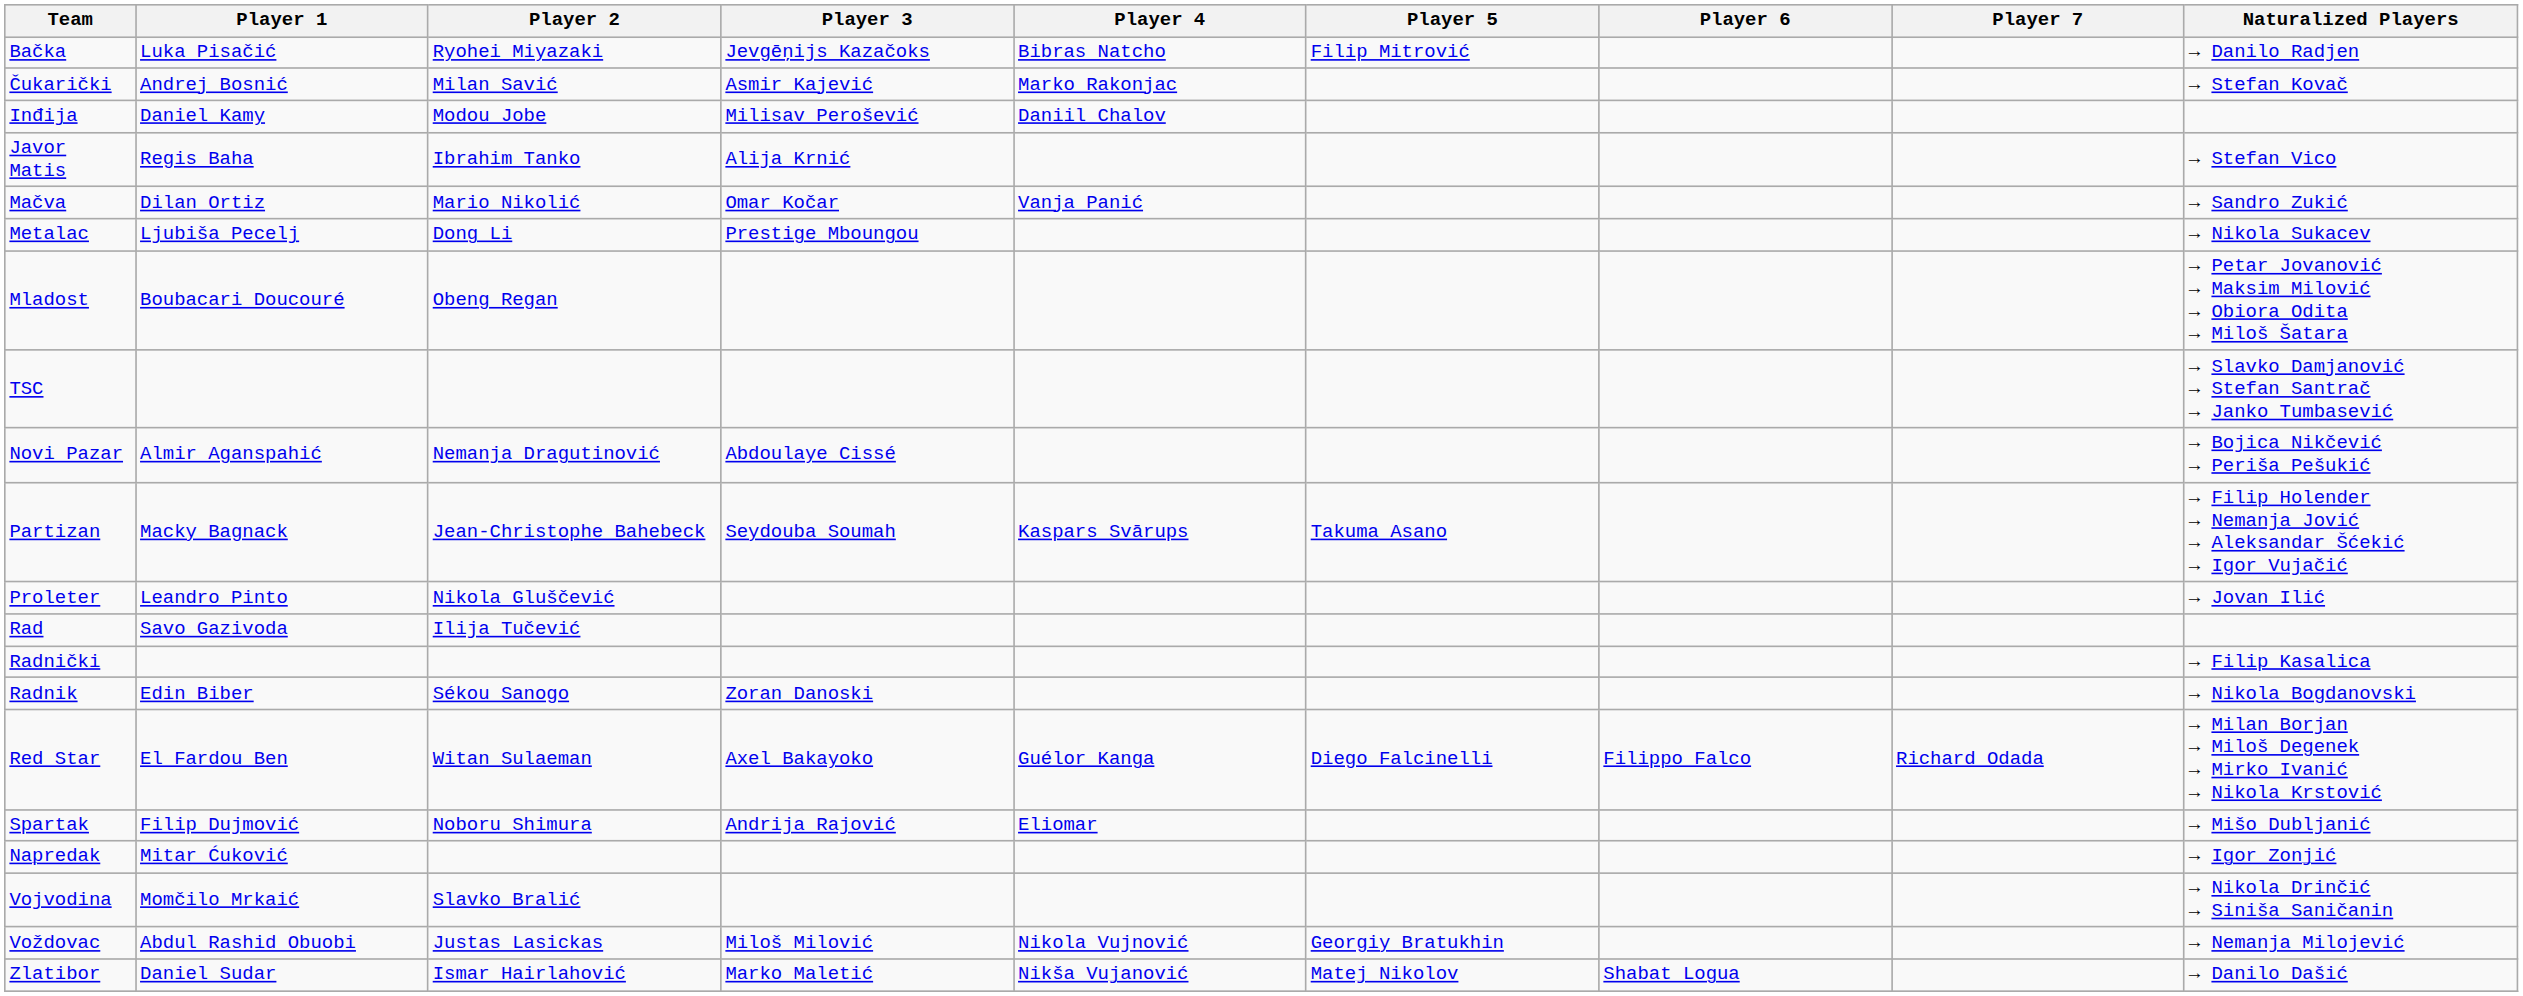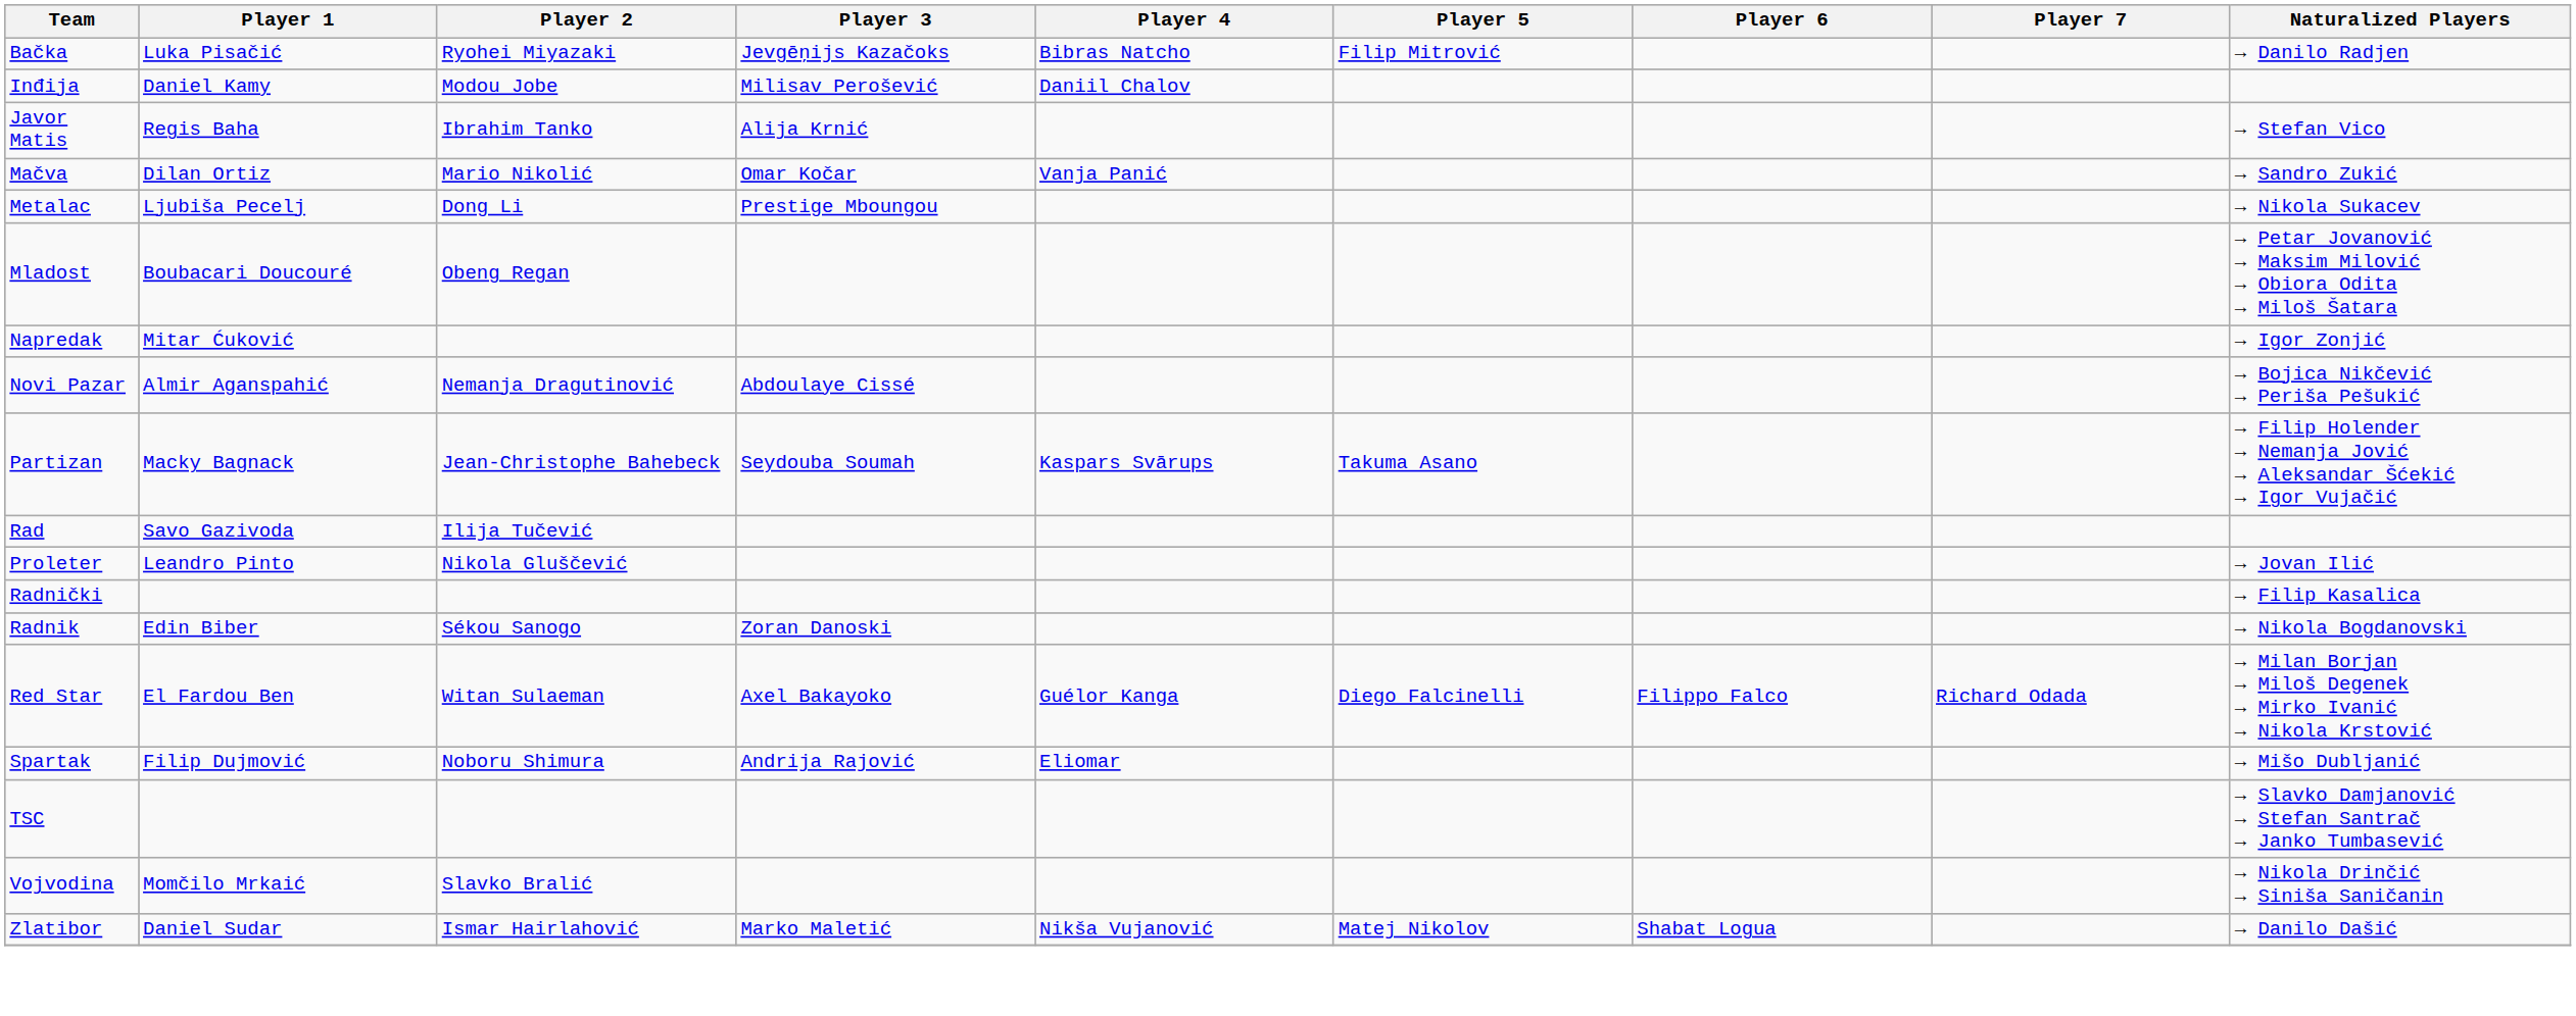 <table class="wikitable" style="font-size:90%">
 <tr>
 <th width="75">Team</th>
 <th width="175">Player 1</th>
 <th width="175">Player 2</th>
 <th width="175">Player 3</th>
 <th width="175">Player 4</th>
 <th width="175">Player 5</th>
 <th width="175">Player 6</th>
 <th width="175">Player 7</th>
 <th width="200">Naturalized Players</th>
 </tr>
 <tr>
 <td><a href='#'>Bačka</a></td>
 <td> <a href='#'>Luka Pisačić</a></td>
 <td> <a href='#'>Ryohei Miyazaki</a></td>
 <td> <a href='#'>Jevgēņijs Kazačoks</a></td>
 <td> <a href='#'>Bibras Natcho</a></td>
 <td> <a href='#'>Filip Mitrović</a></td>
 <td></td>
 <td></td>
 <td>→ <a href='#'>Danilo Radjen</a></td>
-</tr>
-<tr>
-<td><a href='#'>Čukarički</a></td>
-<td> <a href='#'>Andrej Bosnić</a></td>
-<td> <a href='#'>Milan Savić</a></td>
-<td> <a href='#'>Asmir Kajević</a></td>
-<td> <a href='#'>Marko Rakonjac</a></td>
-<td></td>
-<td></td>
-<td></td>
-<td>→ <a href='#'>Stefan Kovač</a></td>
 </tr>
 <tr>
 <td><a href='#'>Inđija</a></td>
 <td> <a href='#'>Daniel Kamy</a></td>
 <td> <a href='#'>Modou Jobe</a></td>
 <td> <a href='#'>Milisav Perošević</a></td>
 <td> <a href='#'>Daniil Chalov</a></td>
 <td></td>
 <td></td>
 <td></td>
 <td></td>
 </tr>
 <tr>
 <td><a href='#'>Javor Matis</a></td>
 <td> <a href='#'>Regis Baha</a></td>
 <td> <a href='#'>Ibrahim Tanko</a></td>
 <td> <a href='#'>Alija Krnić</a></td>
 <td></td>
 <td></td>
 <td></td>
 <td></td>
 <td>→ <a href='#'>Stefan Vico</a></td>
 </tr>
 <tr>
 <td><a href='#'>Mačva</a></td>
 <td> <a href='#'>Dilan Ortiz</a></td>
 <td> <a href='#'>Mario Nikolić</a></td>
 <td> <a href='#'>Omar Kočar</a></td>
 <td> <a href='#'>Vanja Panić</a></td>
 <td></td>
 <td></td>
 <td></td>
 <td>→ <a href='#'>Sandro Zukić</a></td>
 </tr>
 <tr>
 <td><a href='#'>Metalac</a></td>
 <td> <a href='#'>Ljubiša Pecelj</a></td>
 <td> <a href='#'>Dong Li</a></td>
 <td> <a href='#'>Prestige Mboungou</a></td>
 <td></td>
 <td></td>
 <td></td>
 <td></td>
 <td>→ <a href='#'>Nikola Sukacev</a></td>
 </tr>
 <tr>
 <td><a href='#'>Mladost</a></td>
 <td> <a href='#'>Boubacari Doucouré</a></td>
 <td> <a href='#'>Obeng Regan</a></td>
 <td></td>
 <td></td>
 <td></td>
 <td></td>
 <td></td>
 <td>→ <a href='#'>Petar Jovanović</a><br>→ <a href='#'>Maksim Milović</a><br>→ <a href='#'>Obiora Odita</a><br>→ <a href='#'>Miloš Šatara</a></td>
 </tr>
 <tr>
-<td><a href='#'>TSC</a></td>
+<td><a href='#'>Napredak</a></td>
+<td> <a href='#'>Mitar Ćuković</a></td>
 <td></td>
 <td></td>
 <td></td>
 <td></td>
 <td></td>
 <td></td>
-<td></td>
-<td>→ <a href='#'>Slavko Damjanović</a><br>→ <a href='#'>Stefan Santrač</a><br>→ <a href='#'>Janko Tumbasević</a></td>
+<td>→ <a href='#'>Igor Zonjić</a></td>
 </tr>
 <tr>
 <td><a href='#'>Novi Pazar</a></td>
 <td> <a href='#'>Almir Aganspahić</a></td>
 <td> <a href='#'>Nemanja Dragutinović</a></td>
 <td> <a href='#'>Abdoulaye Cissé</a></td>
 <td></td>
 <td></td>
 <td></td>
 <td></td>
 <td>→ <a href='#'>Bojica Nikčević</a><br>→ <a href='#'>Periša Pešukić</a></td>
 </tr>
 <tr>
 <td><a href='#'>Partizan</a></td>
 <td> <a href='#'>Macky Bagnack</a></td>
 <td> <a href='#'>Jean-Christophe Bahebeck</a></td>
 <td> <a href='#'>Seydouba Soumah</a></td>
 <td> <a href='#'>Kaspars Svārups</a></td>
 <td> <a href='#'>Takuma Asano</a></td>
 <td></td>
 <td></td>
 <td>→ <a href='#'>Filip Holender</a><br>→ <a href='#'>Nemanja Jović</a><br>→ <a href='#'>Aleksandar Šćekić</a><br>→ <a href='#'>Igor Vujačić</a></td>
 </tr>
 <tr>
+<td><a href='#'>Rad</a></td>
+<td> <a href='#'>Savo Gazivoda</a></td>
+<td> <a href='#'>Ilija Tučević</a></td>
+<td></td>
+<td></td>
+<td></td>
+<td></td>
+<td></td>
+<td></td>
+</tr>
+<tr>
 <td><a href='#'>Proleter</a></td>
 <td> <a href='#'>Leandro Pinto</a></td>
 <td> <a href='#'>Nikola Gluščević</a></td>
 <td></td>
 <td></td>
 <td></td>
 <td></td>
 <td></td>
 <td>→ <a href='#'>Jovan Ilić</a></td>
-</tr>
-<tr>
-<td><a href='#'>Rad</a></td>
-<td> <a href='#'>Savo Gazivoda</a></td>
-<td> <a href='#'>Ilija Tučević</a></td>
-<td></td>
-<td></td>
-<td></td>
-<td></td>
-<td></td>
-<td></td>
 </tr>
 <tr>
 <td><a href='#'>Radnički</a></td>
 <td></td>
 <td></td>
 <td></td>
 <td></td>
 <td></td>
 <td></td>
 <td></td>
 <td>→ <a href='#'>Filip Kasalica</a></td>
 </tr>
 <tr>
 <td><a href='#'>Radnik</a></td>
 <td> <a href='#'>Edin Biber</a></td>
 <td> <a href='#'>Sékou Sanogo</a></td>
 <td> <a href='#'>Zoran Danoski</a></td>
 <td></td>
 <td></td>
 <td></td>
 <td></td>
 <td>→ <a href='#'>Nikola Bogdanovski</a></td>
 </tr>
 <tr>
 <td><a href='#'>Red Star</a></td>
 <td> <a href='#'>El Fardou Ben</a></td>
 <td> <a href='#'>Witan Sulaeman</a></td>
 <td> <a href='#'>Axel Bakayoko</a></td>
 <td> <a href='#'>Guélor Kanga</a></td>
 <td> <a href='#'>Diego Falcinelli</a></td>
 <td> <a href='#'>Filippo Falco</a></td>
 <td> <a href='#'>Richard Odada</a></td>
 <td>→ <a href='#'>Milan Borjan</a><br>→ <a href='#'>Miloš Degenek</a><br>→ <a href='#'>Mirko Ivanić</a><br>→ <a href='#'>Nikola Krstović</a><br></td>
 </tr>
 <tr>
 <td><a href='#'>Spartak</a></td>
 <td> <a href='#'>Filip Dujmović</a></td>
 <td> <a href='#'>Noboru Shimura</a></td>
 <td> <a href='#'>Andrija Rajović</a></td>
 <td> <a href='#'>Eliomar</a></td>
 <td></td>
 <td></td>
 <td></td>
 <td>→ <a href='#'>Mišo Dubljanić</a></td>
 </tr>
 <tr>
-<td><a href='#'>Napredak</a></td>
-<td> <a href='#'>Mitar Ćuković</a></td>
+<td><a href='#'>TSC</a></td>
 <td></td>
 <td></td>
 <td></td>
 <td></td>
 <td></td>
 <td></td>
-<td>→ <a href='#'>Igor Zonjić</a></td>
+<td></td>
+<td>→ <a href='#'>Slavko Damjanović</a><br>→ <a href='#'>Stefan Santrač</a><br>→ <a href='#'>Janko Tumbasević</a></td>
 </tr>
 <tr>
 <td><a href='#'>Vojvodina</a></td>
 <td> <a href='#'>Momčilo Mrkaić</a></td>
 <td> <a href='#'>Slavko Bralić</a></td>
 <td></td>
 <td></td>
 <td></td>
 <td></td>
 <td></td>
 <td>→ <a href='#'>Nikola Drinčić</a><br>→ <a href='#'>Siniša Saničanin</a></td>
-</tr>
-<tr>
-<td><a href='#'>Voždovac</a></td>
-<td> <a href='#'>Abdul Rashid Obuobi</a></td>
-<td> <a href='#'>Justas Lasickas</a></td>
-<td> <a href='#'>Miloš Milović</a></td>
-<td> <a href='#'>Nikola Vujnović</a></td>
-<td> <a href='#'>Georgiy Bratukhin</a></td>
-<td></td>
-<td></td>
-<td>→ <a href='#'>Nemanja Milojević</a></td>
 </tr>
 <tr>
 <td><a href='#'>Zlatibor</a></td>
 <td> <a href='#'>Daniel Sudar</a></td>
 <td> <a href='#'>Ismar Hairlahović</a></td>
 <td> <a href='#'>Marko Maletić</a></td>
 <td> <a href='#'>Nikša Vujanović</a></td>
 <td> <a href='#'>Matej Nikolov</a></td>
 <td> <a href='#'>Shabat Logua</a></td>
 <td></td>
 <td>→ <a href='#'>Danilo Dašić</a></td>
 </tr>
 <tr>
 </tr>
 </table>
